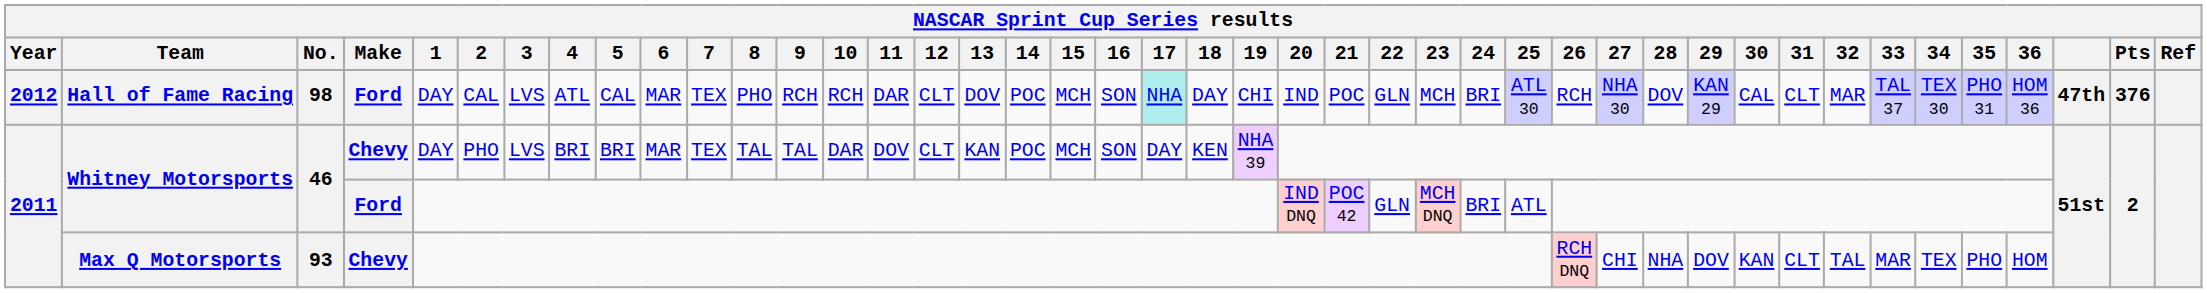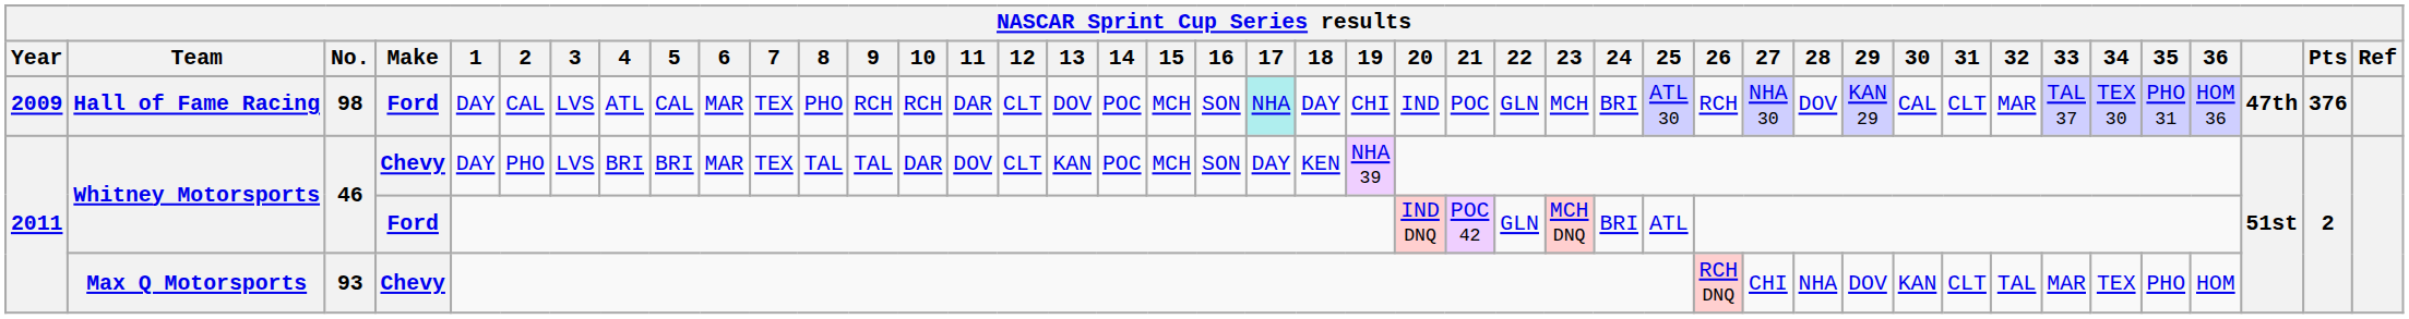 <table class="wikitable" style="text-align:center; font-size:75%">
 <tr>
 <th colspan=43><a href='#'>NASCAR Sprint Cup Series</a> results</th>
 </tr>
 <tr>
 <th>Year</th>
 <th>Team</th>
 <th>No.</th>
 <th>Make</th>
 <th>1</th>
 <th>2</th>
 <th>3</th>
 <th>4</th>
 <th>5</th>
 <th>6</th>
 <th>7</th>
 <th>8</th>
 <th>9</th>
 <th>10</th>
 <th>11</th>
 <th>12</th>
 <th>13</th>
 <th>14</th>
 <th>15</th>
 <th>16</th>
 <th>17</th>
 <th>18</th>
 <th>19</th>
 <th>20</th>
 <th>21</th>
 <th>22</th>
 <th>23</th>
 <th>24</th>
 <th>25</th>
 <th>26</th>
 <th>27</th>
 <th>28</th>
 <th>29</th>
 <th>30</th>
 <th>31</th>
 <th>32</th>
 <th>33</th>
 <th>34</th>
 <th>35</th>
 <th>36</th>
 <th></th>
 <th>Pts</th>
 <th>Ref</th>
 </tr>
 <tr>
-<th><a href='#'>2012</a></th>
+<th><a href='#'>2009</a></th>
 <th><a href='#'>Hall of Fame Racing</a></th>
 <th>98</th>
 <th><a href='#'>Ford</a></th>
 <td><a href='#'>DAY</a></td>
 <td><a href='#'>CAL</a></td>
 <td><a href='#'>LVS</a></td>
 <td><a href='#'>ATL</a></td>
 <td><a href='#'>CAL</a></td>
 <td><a href='#'>MAR</a></td>
 <td><a href='#'>TEX</a></td>
 <td><a href='#'>PHO</a></td>
 <td><a href='#'>RCH</a></td>
 <td><a href='#'>RCH</a></td>
 <td><a href='#'>DAR</a></td>
 <td><a href='#'>CLT</a></td>
 <td><a href='#'>DOV</a></td>
 <td><a href='#'>POC</a></td>
 <td><a href='#'>MCH</a></td>
 <td><a href='#'>SON</a></td>
 <td style="background: paleturquoise;"><a href='#'>NHA</a></td>
 <td><a href='#'>DAY</a></td>
 <td><a href='#'>CHI</a></td>
 <td><a href='#'>IND</a></td>
 <td><a href='#'>POC</a></td>
 <td><a href='#'>GLN</a></td>
 <td><a href='#'>MCH</a></td>
 <td><a href='#'>BRI</a></td>
 <td style="background:#CFCFFF;"><a href='#'>ATL</a><br><small>30</small></td>
 <td><a href='#'>RCH</a></td>
 <td style="background:#CFCFFF;"><a href='#'>NHA</a><br><small>30</small></td>
 <td><a href='#'>DOV</a></td>
 <td style="background:#CFCFFF;"><a href='#'>KAN</a><br><small>29</small></td>
 <td><a href='#'>CAL</a></td>
 <td><a href='#'>CLT</a></td>
 <td><a href='#'>MAR</a></td>
 <td style="background:#CFCFFF;"><a href='#'>TAL</a><br><small>37</small></td>
 <td style="background:#CFCFFF;"><a href='#'>TEX</a><br><small>30</small></td>
 <td style="background:#CFCFFF;"><a href='#'>PHO</a><br><small>31</small></td>
 <td style="background:#CFCFFF;"><a href='#'>HOM</a><br><small>36</small></td>
 <th>47th</th>
 <th>376</th>
 <th></th>
 </tr>
 <tr>
 <th rowspan=3><a href='#'>2011</a></th>
 <th rowspan=2><a href='#'>Whitney Motorsports</a></th>
 <th rowspan=2>46</th>
 <th><a href='#'>Chevy</a></th>
 <td><a href='#'>DAY</a></td>
 <td><a href='#'>PHO</a></td>
 <td><a href='#'>LVS</a></td>
 <td><a href='#'>BRI</a></td>
 <td><a href='#'>BRI</a></td>
 <td><a href='#'>MAR</a></td>
 <td><a href='#'>TEX</a></td>
 <td><a href='#'>TAL</a></td>
 <td><a href='#'>TAL</a></td>
 <td><a href='#'>DAR</a></td>
 <td><a href='#'>DOV</a></td>
 <td><a href='#'>CLT</a></td>
 <td><a href='#'>KAN</a></td>
 <td><a href='#'>POC</a></td>
 <td><a href='#'>MCH</a></td>
 <td><a href='#'>SON</a></td>
 <td><a href='#'>DAY</a></td>
 <td><a href='#'>KEN</a></td>
 <td style="background:#EFCFFF;"><a href='#'>NHA</a><br><small>39</small></td>
 <td colspan=17></td>
 <th rowspan=3>51st</th>
 <th rowspan=3>2</th>
 <th rowspan=3></th>
 </tr>
 <tr>
 <th><a href='#'>Ford</a></th>
 <td colspan=19></td>
 <td style="background:#FFCFCF;"><a href='#'>IND</a><br><small>DNQ</small></td>
 <td style="background:#EFCFFF;"><a href='#'>POC</a><br><small>42</small></td>
 <td><a href='#'>GLN</a></td>
 <td style="background:#FFCFCF;"><a href='#'>MCH</a><br><small>DNQ</small></td>
 <td><a href='#'>BRI</a></td>
 <td><a href='#'>ATL</a></td>
 <td colspan=11></td>
 </tr>
 <tr>
 <th><a href='#'>Max Q Motorsports</a></th>
 <th>93</th>
 <th><a href='#'>Chevy</a></th>
 <td colspan=25></td>
 <td style="background:#FFCFCF;"><a href='#'>RCH</a><br><small>DNQ</small></td>
 <td><a href='#'>CHI</a></td>
 <td><a href='#'>NHA</a></td>
 <td><a href='#'>DOV</a></td>
 <td><a href='#'>KAN</a></td>
 <td><a href='#'>CLT</a></td>
 <td><a href='#'>TAL</a></td>
 <td><a href='#'>MAR</a></td>
 <td><a href='#'>TEX</a></td>
 <td><a href='#'>PHO</a></td>
 <td><a href='#'>HOM</a></td>
 </tr>
 </table>
